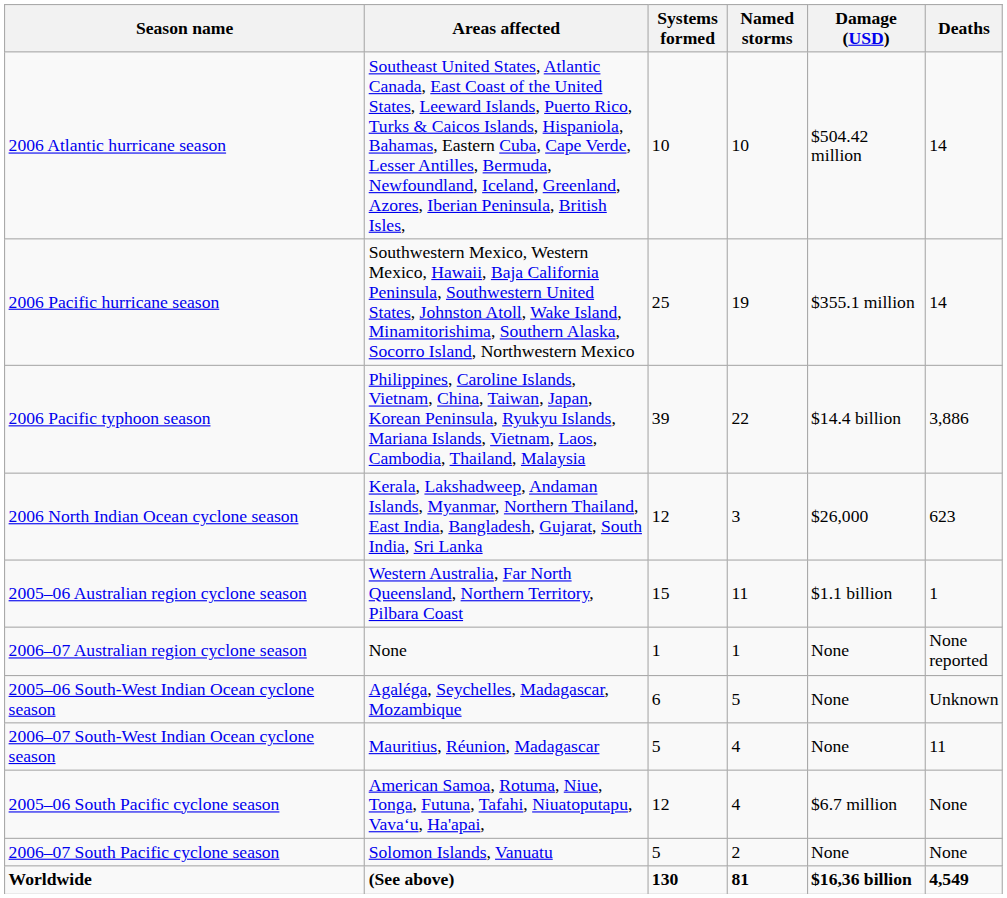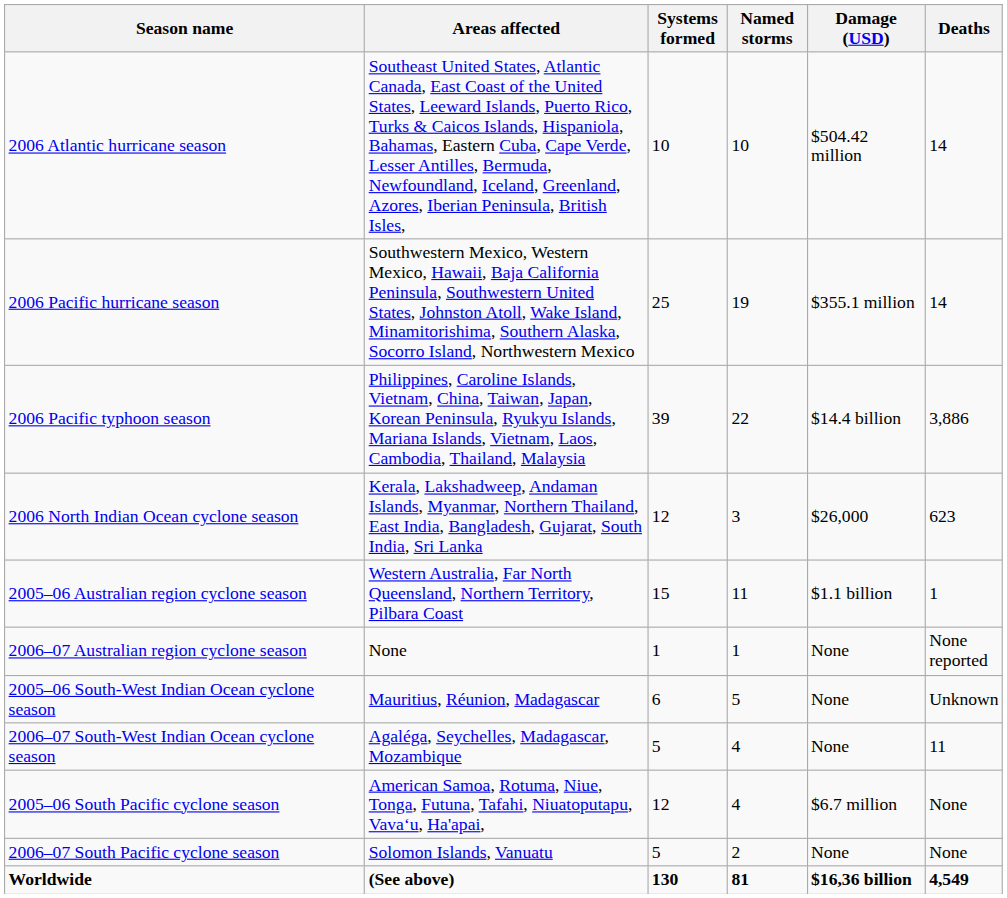 <table class="wikitable sortable">
 <tr>
 <th width="320"><strong>Season name</strong></th>
 <th width="250"><strong>Areas affected</strong></th>
 <th width="65"><strong>Systems formed</strong></th>
 <th width="65"><strong>Named storms</strong></th>
 <th width="100"><strong>Damage (<a href='#'>USD</a>)</strong></th>
 <th width="50"><strong>Deaths</strong></th>
 </tr>
 <tr>
 <td><a href='#'>2006 Atlantic hurricane season</a></td>
 <td><a href='#'>Southeast United States</a>, <a href='#'>Atlantic Canada</a>, <a href='#'>East Coast of the United States</a>, <a href='#'>Leeward Islands</a>, <a href='#'>Puerto Rico</a>, <a href='#'>Turks & Caicos Islands</a>, <a href='#'>Hispaniola</a>, <a href='#'>Bahamas</a>, Eastern <a href='#'>Cuba</a>, <a href='#'>Cape Verde</a>, <a href='#'>Lesser Antilles</a>, <a href='#'>Bermuda</a>, <a href='#'>Newfoundland</a>, <a href='#'>Iceland</a>, <a href='#'>Greenland</a>, <a href='#'>Azores</a>, <a href='#'>Iberian Peninsula</a>, <a href='#'>British Isles</a>,</td>
 <td>10</td>
 <td>10</td>
 <td>$504.42 million</td>
 <td>14</td>
 </tr>
 <tr>
 <td><a href='#'>2006 Pacific hurricane season</a></td>
 <td>Southwestern Mexico, Western Mexico, <a href='#'>Hawaii</a>, <a href='#'>Baja California Peninsula</a>, <a href='#'>Southwestern United States</a>, <a href='#'>Johnston Atoll</a>, <a href='#'>Wake Island</a>, <a href='#'>Minamitorishima</a>, <a href='#'>Southern Alaska</a>, <a href='#'>Socorro Island</a>, Northwestern Mexico</td>
 <td>25</td>
 <td>19</td>
 <td>$355.1 million</td>
 <td>14</td>
 </tr>
 <tr>
 <td><a href='#'>2006 Pacific typhoon season</a></td>
 <td><a href='#'>Philippines</a>, <a href='#'>Caroline Islands</a>, <a href='#'>Vietnam</a>, <a href='#'>China</a>, <a href='#'>Taiwan</a>, <a href='#'>Japan</a>, <a href='#'>Korean Peninsula</a>, <a href='#'>Ryukyu Islands</a>, <a href='#'>Mariana Islands</a>, <a href='#'>Vietnam</a>, <a href='#'>Laos</a>, <a href='#'>Cambodia</a>, <a href='#'>Thailand</a>, <a href='#'>Malaysia</a></td>
 <td>39</td>
 <td>22</td>
 <td>$14.4 billion</td>
 <td>3,886</td>
 </tr>
 <tr>
 <td><a href='#'>2006 North Indian Ocean cyclone season</a></td>
 <td><a href='#'>Kerala</a>, <a href='#'>Lakshadweep</a>, <a href='#'>Andaman Islands</a>, <a href='#'>Myanmar</a>, <a href='#'>Northern Thailand</a>, <a href='#'>East India</a>, <a href='#'>Bangladesh</a>, <a href='#'>Gujarat</a>, <a href='#'>South India</a>, <a href='#'>Sri Lanka</a></td>
 <td>12</td>
 <td>3</td>
 <td>$26,000</td>
 <td>623</td>
 </tr>
 <tr>
 <td><a href='#'>2005–06 Australian region cyclone season</a></td>
 <td><a href='#'>Western Australia</a>, <a href='#'>Far North Queensland</a>, <a href='#'>Northern Territory</a>, <a href='#'>Pilbara Coast</a></td>
 <td>15</td>
 <td>11</td>
 <td>$1.1 billion</td>
 <td>1</td>
 </tr>
 <tr>
 <td><a href='#'>2006–07 Australian region cyclone season</a></td>
 <td>None</td>
 <td>1</td>
 <td>1</td>
 <td>None</td>
 <td>None reported</td>
 </tr>
 <tr>
 <td><a href='#'>2005–06 South-West Indian Ocean cyclone season</a></td>
-<td><a href='#'>Agaléga</a>, <a href='#'>Seychelles</a>, <a href='#'>Madagascar</a>, <a href='#'>Mozambique</a></td>
+<td><a href='#'>Mauritius</a>, <a href='#'>Réunion</a>, <a href='#'>Madagascar</a></td>
 <td>6</td>
 <td>5</td>
 <td>None</td>
 <td>Unknown</td>
 </tr>
 <tr>
 <td><a href='#'>2006–07 South-West Indian Ocean cyclone season</a></td>
-<td><a href='#'>Mauritius</a>, <a href='#'>Réunion</a>, <a href='#'>Madagascar</a></td>
+<td><a href='#'>Agaléga</a>, <a href='#'>Seychelles</a>, <a href='#'>Madagascar</a>, <a href='#'>Mozambique</a></td>
 <td>5</td>
 <td>4</td>
 <td>None</td>
 <td>11</td>
 </tr>
 <tr>
 <td><a href='#'>2005–06 South Pacific cyclone season</a></td>
 <td><a href='#'>American Samoa</a>, <a href='#'>Rotuma</a>, <a href='#'>Niue</a>, <a href='#'>Tonga</a>, <a href='#'>Futuna</a>, <a href='#'>Tafahi</a>, <a href='#'>Niuatoputapu</a>, <a href='#'>Vavaʻu</a>, <a href='#'>Ha'apai</a>,</td>
 <td>12</td>
 <td>4</td>
 <td>$6.7 million</td>
 <td>None</td>
 </tr>
 <tr>
 <td><a href='#'>2006–07 South Pacific cyclone season</a></td>
 <td><a href='#'>Solomon Islands</a>, <a href='#'>Vanuatu</a></td>
 <td>5</td>
 <td>2</td>
 <td>None</td>
 <td>None</td>
 </tr>
 <tr>
 <td><strong>Worldwide</strong></td>
 <td><strong>(See above)</strong></td>
 <td><strong>130</strong></td>
 <td><strong>81</strong></td>
 <td><strong>$16,36 billion</strong> </td>
 <td><strong>4,549</strong></td>
 </tr>
 <tr>
 </tr>
 </table>
